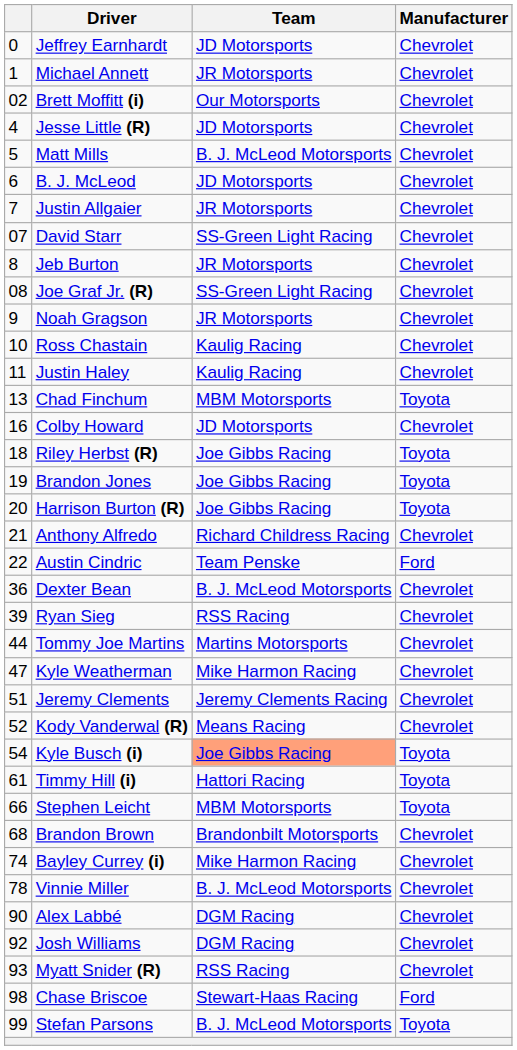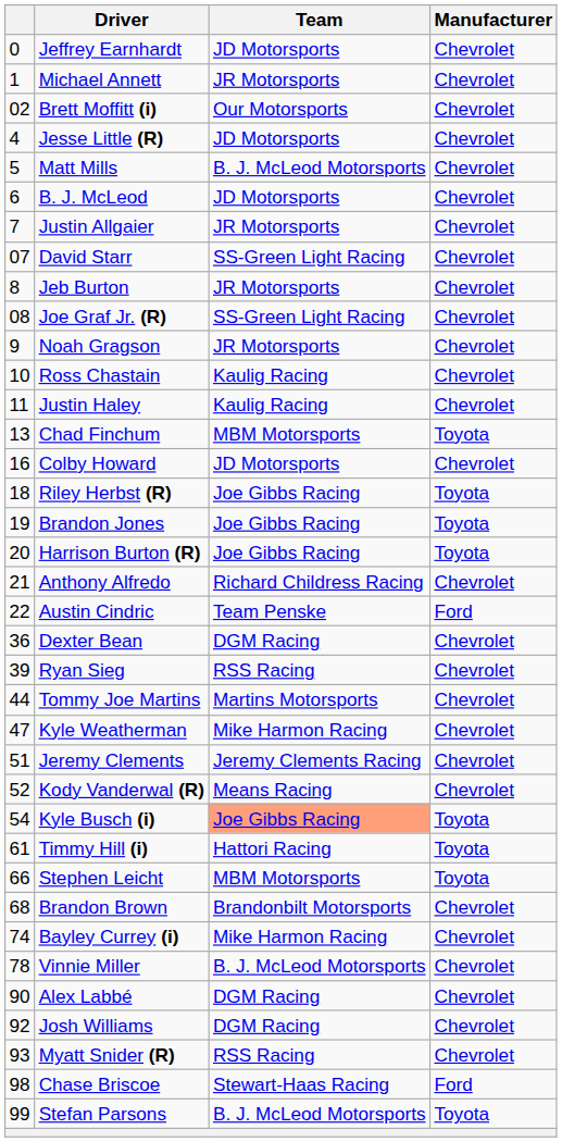 <table class="wikitable" style="font-size:95%">
 <tr>
 <th></th>
 <th>Driver</th>
 <th>Team</th>
 <th>Manufacturer</th>
 </tr>
 <tr>
 <td>0</td>
 <td><a href='#'>Jeffrey Earnhardt</a></td>
 <td><a href='#'>JD Motorsports</a></td>
 <td><a href='#'>Chevrolet</a></td>
 </tr>
 <tr>
 <td>1</td>
 <td><a href='#'>Michael Annett</a></td>
 <td><a href='#'>JR Motorsports</a></td>
 <td><a href='#'>Chevrolet</a></td>
 </tr>
 <tr>
 <td>02</td>
 <td><a href='#'>Brett Moffitt</a> <strong>(i)</strong></td>
 <td><a href='#'>Our Motorsports</a></td>
 <td><a href='#'>Chevrolet</a></td>
 </tr>
 <tr>
 <td>4</td>
 <td><a href='#'>Jesse Little</a> <strong>(R)</strong></td>
 <td><a href='#'>JD Motorsports</a></td>
 <td><a href='#'>Chevrolet</a></td>
 </tr>
 <tr>
 <td>5</td>
 <td><a href='#'>Matt Mills</a></td>
 <td><a href='#'>B. J. McLeod Motorsports</a></td>
 <td><a href='#'>Chevrolet</a></td>
 </tr>
 <tr>
 <td>6</td>
 <td><a href='#'>B. J. McLeod</a></td>
 <td><a href='#'>JD Motorsports</a></td>
 <td><a href='#'>Chevrolet</a></td>
 </tr>
 <tr>
 <td>7</td>
 <td><a href='#'>Justin Allgaier</a></td>
 <td><a href='#'>JR Motorsports</a></td>
 <td><a href='#'>Chevrolet</a></td>
 </tr>
 <tr>
 <td>07</td>
 <td><a href='#'>David Starr</a></td>
 <td><a href='#'>SS-Green Light Racing</a></td>
 <td><a href='#'>Chevrolet</a></td>
 </tr>
 <tr>
 <td>8</td>
 <td><a href='#'>Jeb Burton</a></td>
 <td><a href='#'>JR Motorsports</a></td>
 <td><a href='#'>Chevrolet</a></td>
 </tr>
 <tr>
 <td>08</td>
 <td><a href='#'>Joe Graf Jr.</a> <strong>(R)</strong></td>
 <td><a href='#'>SS-Green Light Racing</a></td>
 <td><a href='#'>Chevrolet</a></td>
 </tr>
 <tr>
 <td>9</td>
 <td><a href='#'>Noah Gragson</a></td>
 <td><a href='#'>JR Motorsports</a></td>
 <td><a href='#'>Chevrolet</a></td>
 </tr>
 <tr>
 <td>10</td>
 <td><a href='#'>Ross Chastain</a></td>
 <td><a href='#'>Kaulig Racing</a></td>
 <td><a href='#'>Chevrolet</a></td>
 </tr>
 <tr>
 <td>11</td>
 <td><a href='#'>Justin Haley</a></td>
 <td><a href='#'>Kaulig Racing</a></td>
 <td><a href='#'>Chevrolet</a></td>
 </tr>
 <tr>
 <td>13</td>
 <td><a href='#'>Chad Finchum</a></td>
 <td><a href='#'>MBM Motorsports</a></td>
 <td><a href='#'>Toyota</a></td>
 </tr>
 <tr>
 <td>16</td>
 <td><a href='#'>Colby Howard</a></td>
 <td><a href='#'>JD Motorsports</a></td>
 <td><a href='#'>Chevrolet</a></td>
 </tr>
 <tr>
 <td>18</td>
 <td><a href='#'>Riley Herbst</a> <strong>(R)</strong></td>
 <td><a href='#'>Joe Gibbs Racing</a></td>
 <td><a href='#'>Toyota</a></td>
 </tr>
 <tr>
 <td>19</td>
 <td><a href='#'>Brandon Jones</a></td>
 <td><a href='#'>Joe Gibbs Racing</a></td>
 <td><a href='#'>Toyota</a></td>
 </tr>
 <tr>
 <td>20</td>
 <td><a href='#'>Harrison Burton</a> <strong>(R)</strong></td>
 <td><a href='#'>Joe Gibbs Racing</a></td>
 <td><a href='#'>Toyota</a></td>
 </tr>
 <tr>
 <td>21</td>
 <td><a href='#'>Anthony Alfredo</a></td>
 <td><a href='#'>Richard Childress Racing</a></td>
 <td><a href='#'>Chevrolet</a></td>
 </tr>
 <tr>
 <td>22</td>
 <td><a href='#'>Austin Cindric</a></td>
 <td><a href='#'>Team Penske</a></td>
 <td><a href='#'>Ford</a></td>
 </tr>
 <tr>
 <td>36</td>
 <td><a href='#'>Dexter Bean</a></td>
-<td><a href='#'>B. J. McLeod Motorsports</a></td>
+<td><a href='#'>DGM Racing</a></td>
 <td><a href='#'>Chevrolet</a></td>
 </tr>
 <tr>
 <td>39</td>
 <td><a href='#'>Ryan Sieg</a></td>
 <td><a href='#'>RSS Racing</a></td>
 <td><a href='#'>Chevrolet</a></td>
 </tr>
 <tr>
 <td>44</td>
 <td><a href='#'>Tommy Joe Martins</a></td>
 <td><a href='#'>Martins Motorsports</a></td>
 <td><a href='#'>Chevrolet</a></td>
 </tr>
 <tr>
 <td>47</td>
 <td><a href='#'>Kyle Weatherman</a></td>
 <td><a href='#'>Mike Harmon Racing</a></td>
 <td><a href='#'>Chevrolet</a></td>
 </tr>
 <tr>
 <td>51</td>
 <td><a href='#'>Jeremy Clements</a></td>
 <td><a href='#'>Jeremy Clements Racing</a></td>
 <td><a href='#'>Chevrolet</a></td>
 </tr>
 <tr>
 <td>52</td>
 <td><a href='#'>Kody Vanderwal</a> <strong>(R)</strong></td>
 <td><a href='#'>Means Racing</a></td>
 <td><a href='#'>Chevrolet</a></td>
 </tr>
 <tr>
 <td>54</td>
 <td><a href='#'>Kyle Busch</a> <strong>(i)</strong></td>
 <td style="background: lightsalmon;"><a href='#'>Joe Gibbs Racing</a></td>
 <td><a href='#'>Toyota</a></td>
 </tr>
 <tr>
 <td>61</td>
 <td><a href='#'>Timmy Hill</a> <strong>(i)</strong></td>
 <td><a href='#'>Hattori Racing</a></td>
 <td><a href='#'>Toyota</a></td>
 </tr>
 <tr>
 <td>66</td>
 <td><a href='#'>Stephen Leicht</a></td>
 <td><a href='#'>MBM Motorsports</a></td>
 <td><a href='#'>Toyota</a></td>
 </tr>
 <tr>
 <td>68</td>
 <td><a href='#'>Brandon Brown</a></td>
 <td><a href='#'>Brandonbilt Motorsports</a></td>
 <td><a href='#'>Chevrolet</a></td>
 </tr>
 <tr>
 <td>74</td>
 <td><a href='#'>Bayley Currey</a> <strong>(i)</strong></td>
 <td><a href='#'>Mike Harmon Racing</a></td>
 <td><a href='#'>Chevrolet</a></td>
 </tr>
 <tr>
 <td>78</td>
 <td><a href='#'>Vinnie Miller</a></td>
 <td><a href='#'>B. J. McLeod Motorsports</a></td>
 <td><a href='#'>Chevrolet</a></td>
 </tr>
 <tr>
 <td>90</td>
 <td><a href='#'>Alex Labbé</a></td>
 <td><a href='#'>DGM Racing</a></td>
 <td><a href='#'>Chevrolet</a></td>
 </tr>
 <tr>
 <td>92</td>
 <td><a href='#'>Josh Williams</a></td>
 <td><a href='#'>DGM Racing</a></td>
 <td><a href='#'>Chevrolet</a></td>
 </tr>
 <tr>
 <td>93</td>
 <td><a href='#'>Myatt Snider</a> <strong>(R)</strong></td>
 <td><a href='#'>RSS Racing</a></td>
 <td><a href='#'>Chevrolet</a></td>
 </tr>
 <tr>
 <td>98</td>
 <td><a href='#'>Chase Briscoe</a></td>
 <td><a href='#'>Stewart-Haas Racing</a></td>
 <td><a href='#'>Ford</a></td>
 </tr>
 <tr>
 <td>99</td>
 <td><a href='#'>Stefan Parsons</a></td>
 <td><a href='#'>B. J. McLeod Motorsports</a></td>
 <td><a href='#'>Toyota</a></td>
 </tr>
 <tr>
 <th colspan="4"></th>
 </tr>
 </table>
